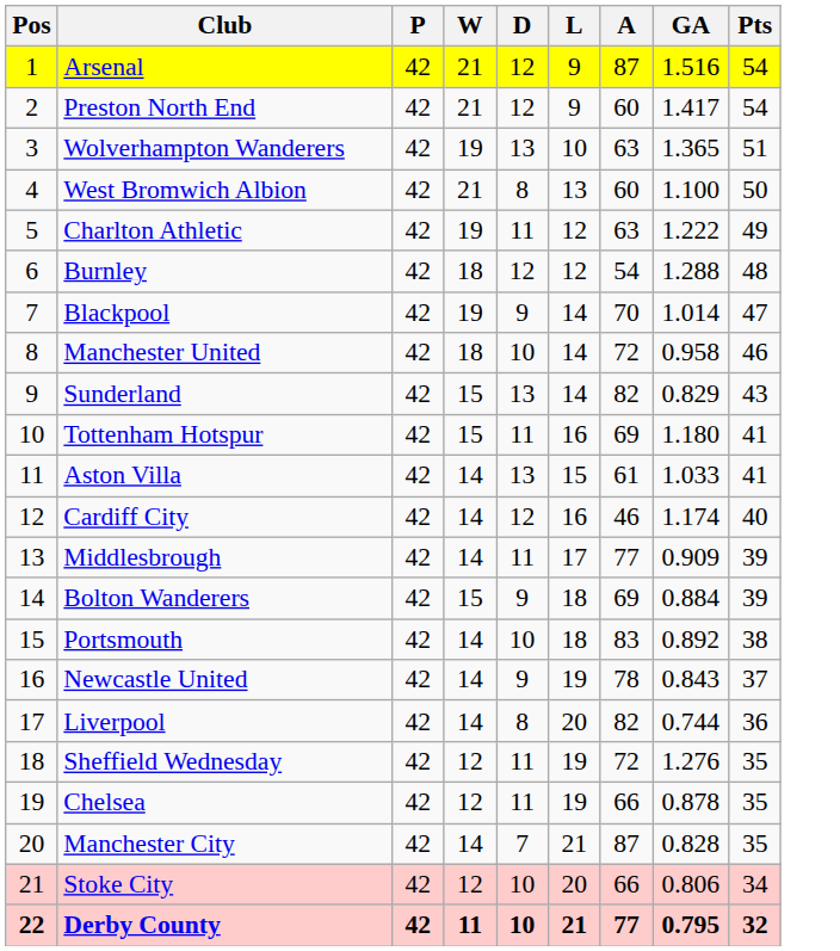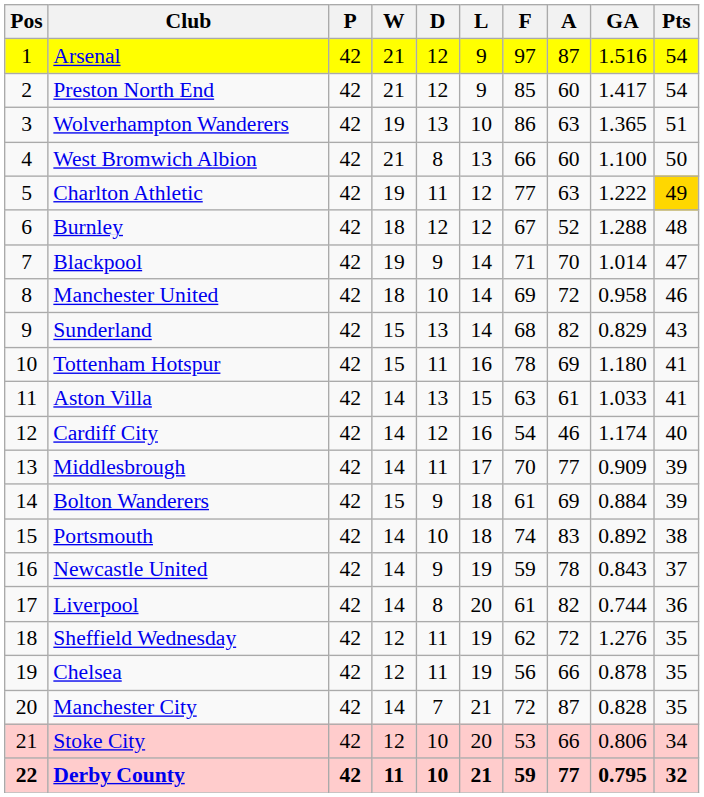 <table class="wikitable" style="text-align:center">
 <tr>
 <th width="25">Pos</th>
 <th width="200">Club</th>
 <th width="25">P</th>
 <th width="25">W</th>
 <th width="25">D</th>
 <th width="25">L</th>
+<th width="25">F</th>
 <th width="25">A</th>
 <th width="40">GA</th>
 <th width="25">Pts</th>
 </tr>
 <tr style="background:#FFFF00;">
 <td>1</td>
 <td align="left"><a href='#'>Arsenal</a></td>
 <td>42</td>
 <td>21</td>
 <td>12</td>
 <td>9</td>
+<td>97</td>
 <td>87</td>
 <td>1.516</td>
 <td>54</td>
 </tr>
 <tr>
 <td>2</td>
 <td align="left"><a href='#'>Preston North End</a></td>
 <td>42</td>
 <td>21</td>
 <td>12</td>
 <td>9</td>
+<td>85</td>
 <td>60</td>
 <td>1.417</td>
 <td>54</td>
 </tr>
 <tr>
 <td>3</td>
 <td align="left"><a href='#'>Wolverhampton Wanderers</a></td>
 <td>42</td>
 <td>19</td>
 <td>13</td>
 <td>10</td>
+<td>86</td>
 <td>63</td>
 <td>1.365</td>
 <td>51</td>
 </tr>
 <tr>
 <td>4</td>
 <td align="left"><a href='#'>West Bromwich Albion</a></td>
 <td>42</td>
 <td>21</td>
 <td>8</td>
 <td>13</td>
+<td>66</td>
 <td>60</td>
 <td>1.100</td>
 <td>50</td>
 </tr>
 <tr>
 <td>5</td>
 <td align="left"><a href='#'>Charlton Athletic</a></td>
 <td>42</td>
 <td>19</td>
 <td>11</td>
 <td>12</td>
+<td>77</td>
 <td>63</td>
 <td>1.222</td>
-<td>49</td>
+<td style="background: gold;">49</td>
 </tr>
 <tr>
 <td>6</td>
 <td align="left"><a href='#'>Burnley</a></td>
 <td>42</td>
 <td>18</td>
 <td>12</td>
 <td>12</td>
-<td>54</td>
+<td>67</td>
+<td>52</td>
 <td>1.288</td>
 <td>48</td>
 </tr>
 <tr>
 <td>7</td>
 <td align="left"><a href='#'>Blackpool</a></td>
 <td>42</td>
 <td>19</td>
 <td>9</td>
 <td>14</td>
+<td>71</td>
 <td>70</td>
 <td>1.014</td>
 <td>47</td>
 </tr>
 <tr>
 <td>8</td>
 <td align="left"><a href='#'>Manchester United</a></td>
 <td>42</td>
 <td>18</td>
 <td>10</td>
 <td>14</td>
+<td>69</td>
 <td>72</td>
 <td>0.958</td>
 <td>46</td>
 </tr>
 <tr>
 <td>9</td>
 <td align="left"><a href='#'>Sunderland</a></td>
 <td>42</td>
 <td>15</td>
 <td>13</td>
 <td>14</td>
+<td>68</td>
 <td>82</td>
 <td>0.829</td>
 <td>43</td>
 </tr>
 <tr>
 <td>10</td>
 <td align="left"><a href='#'>Tottenham Hotspur</a></td>
 <td>42</td>
 <td>15</td>
 <td>11</td>
 <td>16</td>
+<td>78</td>
 <td>69</td>
 <td>1.180</td>
 <td>41</td>
 </tr>
 <tr>
 <td>11</td>
 <td align="left"><a href='#'>Aston Villa</a></td>
 <td>42</td>
 <td>14</td>
 <td>13</td>
 <td>15</td>
+<td>63</td>
 <td>61</td>
 <td>1.033</td>
 <td>41</td>
 </tr>
 <tr>
 <td>12</td>
 <td align="left"><a href='#'>Cardiff City</a></td>
 <td>42</td>
 <td>14</td>
 <td>12</td>
 <td>16</td>
+<td>54</td>
 <td>46</td>
 <td>1.174</td>
 <td>40</td>
 </tr>
 <tr>
 <td>13</td>
 <td align="left"><a href='#'>Middlesbrough</a></td>
 <td>42</td>
 <td>14</td>
 <td>11</td>
 <td>17</td>
+<td>70</td>
 <td>77</td>
 <td>0.909</td>
 <td>39</td>
 </tr>
 <tr>
 <td>14</td>
 <td align="left"><a href='#'>Bolton Wanderers</a></td>
 <td>42</td>
 <td>15</td>
 <td>9</td>
 <td>18</td>
+<td>61</td>
 <td>69</td>
 <td>0.884</td>
 <td>39</td>
 </tr>
 <tr>
 <td>15</td>
 <td align="left"><a href='#'>Portsmouth</a></td>
 <td>42</td>
 <td>14</td>
 <td>10</td>
 <td>18</td>
+<td>74</td>
 <td>83</td>
 <td>0.892</td>
 <td>38</td>
 </tr>
 <tr>
 <td>16</td>
 <td align="left"><a href='#'>Newcastle United</a></td>
 <td>42</td>
 <td>14</td>
 <td>9</td>
 <td>19</td>
+<td>59</td>
 <td>78</td>
 <td>0.843</td>
 <td>37</td>
 </tr>
 <tr>
 <td>17</td>
 <td align="left"><a href='#'>Liverpool</a></td>
 <td>42</td>
 <td>14</td>
 <td>8</td>
 <td>20</td>
+<td>61</td>
 <td>82</td>
 <td>0.744</td>
 <td>36</td>
 </tr>
 <tr>
 <td>18</td>
 <td align="left"><a href='#'>Sheffield Wednesday</a></td>
 <td>42</td>
 <td>12</td>
 <td>11</td>
 <td>19</td>
+<td>62</td>
 <td>72</td>
 <td>1.276</td>
 <td>35</td>
 </tr>
 <tr>
 <td>19</td>
 <td align="left"><a href='#'>Chelsea</a></td>
 <td>42</td>
 <td>12</td>
 <td>11</td>
 <td>19</td>
+<td>56</td>
 <td>66</td>
 <td>0.878</td>
 <td>35</td>
 </tr>
 <tr>
 <td>20</td>
 <td align="left"><a href='#'>Manchester City</a></td>
 <td>42</td>
 <td>14</td>
 <td>7</td>
 <td>21</td>
+<td>72</td>
 <td>87</td>
 <td>0.828</td>
 <td>35</td>
 </tr>
 <tr bgcolor="#FFCCCC">
 <td>21</td>
 <td align="left"><a href='#'>Stoke City</a></td>
 <td>42</td>
 <td>12</td>
 <td>10</td>
 <td>20</td>
+<td>53</td>
 <td>66</td>
 <td>0.806</td>
 <td>34</td>
 </tr>
 <tr bgcolor="#FFCCCC">
 <td><strong>22</strong></td>
 <td align="left"><strong><a href='#'>Derby County</a></strong></td>
 <td><strong>42</strong></td>
 <td><strong>11</strong></td>
 <td><strong>10</strong></td>
 <td><strong>21</strong></td>
+<td><strong>59</strong></td>
 <td><strong>77</strong></td>
 <td><strong>0.795</strong></td>
 <td><strong>32</strong></td>
 </tr>
 </table>
